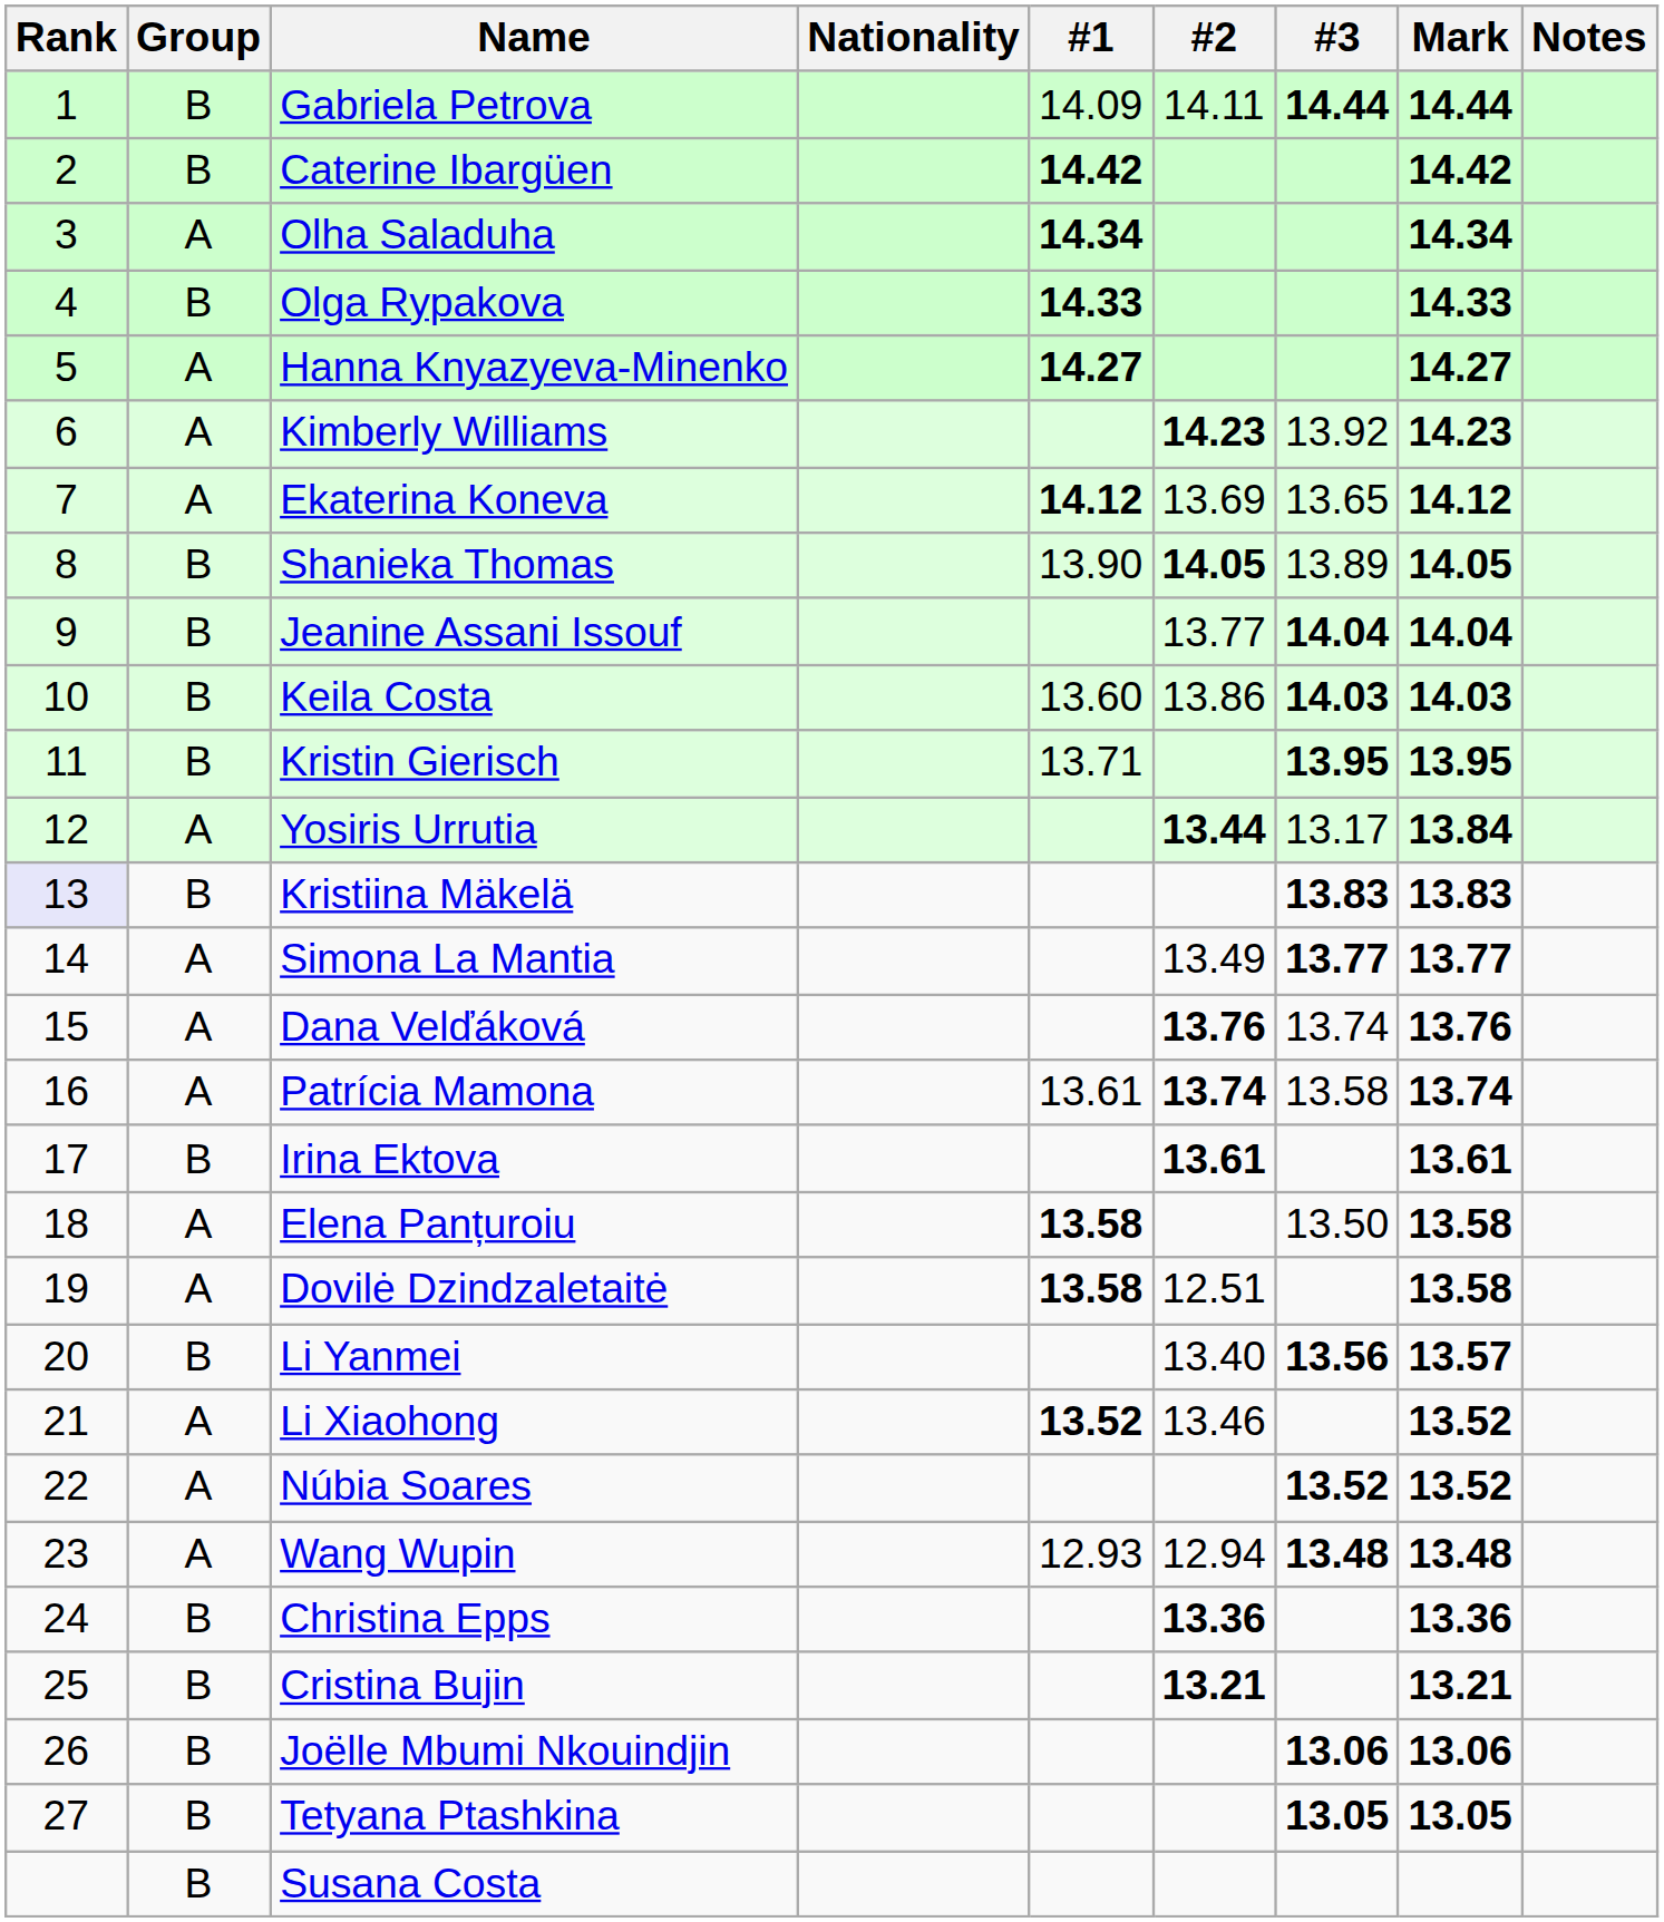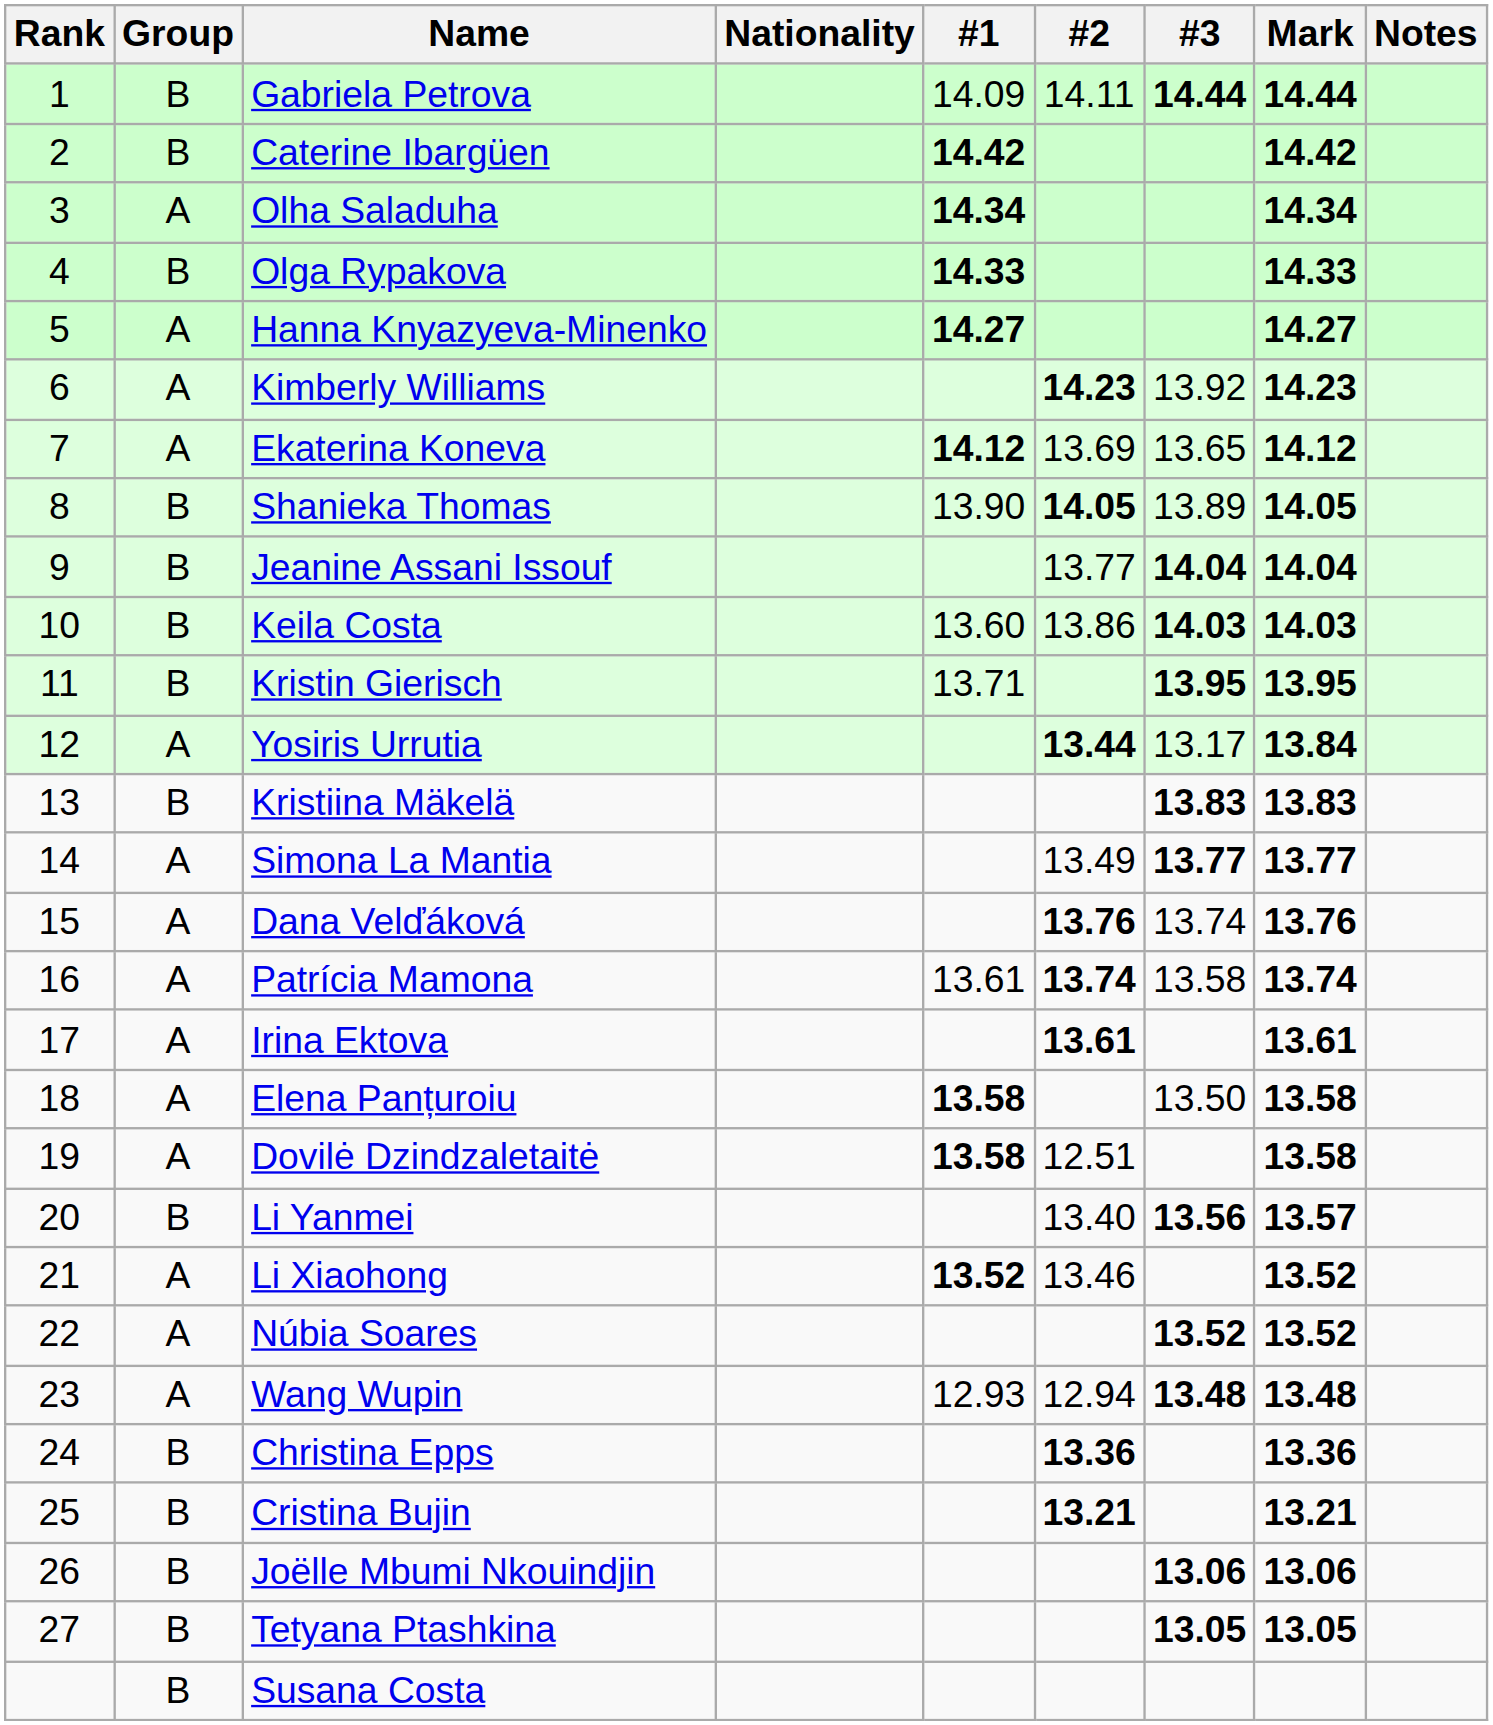 <table class="wikitable sortable" style="text-align:center">
 <tr>
 <th>Rank</th>
 <th>Group</th>
 <th>Name</th>
 <th>Nationality</th>
 <th>#1</th>
 <th>#2</th>
 <th>#3</th>
 <th>Mark</th>
 <th>Notes</th>
 </tr>
 <tr bgcolor=ccffcc>
 <td>1</td>
 <td>B</td>
 <td align=left><a href='#'>Gabriela Petrova</a></td>
 <td align=left></td>
 <td>14.09</td>
 <td>14.11</td>
 <td><strong>14.44</strong></td>
 <td><strong>14.44</strong></td>
 <td></td>
 </tr>
 <tr bgcolor=ccffcc>
 <td>2</td>
 <td>B</td>
 <td align=left><a href='#'>Caterine Ibargüen</a></td>
 <td align=left></td>
 <td><strong>14.42</strong></td>
 <td></td>
 <td></td>
 <td><strong>14.42</strong></td>
 <td></td>
 </tr>
 <tr bgcolor=ccffcc>
 <td>3</td>
 <td>A</td>
 <td align=left><a href='#'>Olha Saladuha</a></td>
 <td align=left></td>
 <td><strong>14.34</strong></td>
 <td></td>
 <td></td>
 <td><strong>14.34</strong></td>
 <td></td>
 </tr>
 <tr bgcolor=ccffcc>
 <td>4</td>
 <td>B</td>
 <td align=left><a href='#'>Olga Rypakova</a></td>
 <td align=left></td>
 <td><strong>14.33</strong></td>
 <td></td>
 <td></td>
 <td><strong>14.33</strong></td>
 <td></td>
 </tr>
 <tr bgcolor=ccffcc>
 <td>5</td>
 <td>A</td>
 <td align=left><a href='#'>Hanna Knyazyeva-Minenko</a></td>
 <td align=left></td>
 <td><strong>14.27</strong></td>
 <td></td>
 <td></td>
 <td><strong>14.27</strong></td>
 <td></td>
 </tr>
 <tr bgcolor=ddffdd>
 <td>6</td>
 <td>A</td>
 <td align=left><a href='#'>Kimberly Williams</a></td>
 <td align=left></td>
 <td></td>
 <td><strong>14.23</strong></td>
 <td>13.92</td>
 <td><strong>14.23</strong></td>
 <td></td>
 </tr>
 <tr bgcolor=ddffdd>
 <td>7</td>
 <td>A</td>
 <td align=left><a href='#'>Ekaterina Koneva</a></td>
 <td align=left></td>
 <td><strong>14.12</strong></td>
 <td>13.69</td>
 <td>13.65</td>
 <td><strong>14.12</strong></td>
 <td></td>
 </tr>
 <tr bgcolor=ddffdd>
 <td>8</td>
 <td>B</td>
 <td align=left><a href='#'>Shanieka Thomas</a></td>
 <td align=left></td>
 <td>13.90</td>
 <td><strong>14.05</strong></td>
 <td>13.89</td>
 <td><strong>14.05</strong></td>
 <td></td>
 </tr>
 <tr bgcolor=ddffdd>
 <td>9</td>
 <td>B</td>
 <td align=left><a href='#'>Jeanine Assani Issouf</a></td>
 <td align=left></td>
 <td></td>
 <td>13.77</td>
 <td><strong>14.04</strong></td>
 <td><strong>14.04</strong></td>
 <td></td>
 </tr>
 <tr bgcolor=ddffdd>
 <td>10</td>
 <td>B</td>
 <td align=left><a href='#'>Keila Costa</a></td>
 <td align=left></td>
 <td>13.60</td>
 <td>13.86</td>
 <td><strong>14.03</strong></td>
 <td><strong>14.03</strong></td>
 <td></td>
 </tr>
 <tr bgcolor=ddffdd>
 <td>11</td>
 <td>B</td>
 <td align=left><a href='#'>Kristin Gierisch</a></td>
 <td align=left></td>
 <td>13.71</td>
 <td></td>
 <td><strong>13.95</strong></td>
 <td><strong>13.95</strong></td>
 <td></td>
 </tr>
 <tr bgcolor=ddffdd>
 <td>12</td>
 <td>A</td>
 <td align=left><a href='#'>Yosiris Urrutia</a></td>
 <td align=left></td>
 <td></td>
 <td><strong>13.44</strong></td>
 <td>13.17</td>
 <td><strong>13.84</strong></td>
 <td></td>
 </tr>
 <tr>
-<td style="background: lavender;">13</td>
+<td>13</td>
 <td>B</td>
 <td align=left><a href='#'>Kristiina Mäkelä</a></td>
 <td align=left></td>
 <td></td>
 <td></td>
 <td><strong>13.83</strong></td>
 <td><strong>13.83</strong></td>
 <td></td>
 </tr>
 <tr>
 <td>14</td>
 <td>A</td>
 <td align=left><a href='#'>Simona La Mantia</a></td>
 <td align=left></td>
 <td></td>
 <td>13.49</td>
 <td><strong>13.77</strong></td>
 <td><strong>13.77</strong></td>
 <td></td>
 </tr>
 <tr>
 <td>15</td>
 <td>A</td>
 <td align=left><a href='#'>Dana Velďáková</a></td>
 <td align=left></td>
 <td></td>
 <td><strong>13.76</strong></td>
 <td>13.74</td>
 <td><strong>13.76</strong></td>
 <td></td>
 </tr>
 <tr>
 <td>16</td>
 <td>A</td>
 <td align=left><a href='#'>Patrícia Mamona</a></td>
 <td align=left></td>
 <td>13.61</td>
 <td><strong>13.74</strong></td>
 <td>13.58</td>
 <td><strong>13.74</strong></td>
 <td></td>
 </tr>
 <tr>
 <td>17</td>
-<td>B</td>
+<td>A</td>
 <td align=left><a href='#'>Irina Ektova</a></td>
 <td align=left></td>
 <td></td>
 <td><strong>13.61</strong></td>
 <td></td>
 <td><strong>13.61</strong></td>
 <td></td>
 </tr>
 <tr>
 <td>18</td>
 <td>A</td>
 <td align=left><a href='#'>Elena Panțuroiu</a></td>
 <td align=left></td>
 <td><strong>13.58</strong></td>
 <td></td>
 <td>13.50</td>
 <td><strong>13.58</strong></td>
 <td></td>
 </tr>
 <tr>
 <td>19</td>
 <td>A</td>
 <td align=left><a href='#'>Dovilė Dzindzaletaitė</a></td>
 <td align=left></td>
 <td><strong>13.58</strong></td>
 <td>12.51</td>
 <td></td>
 <td><strong>13.58</strong></td>
 <td></td>
 </tr>
 <tr>
 <td>20</td>
 <td>B</td>
 <td align=left><a href='#'>Li Yanmei</a></td>
 <td align=left></td>
 <td></td>
 <td>13.40</td>
 <td><strong>13.56</strong></td>
 <td><strong>13.57</strong></td>
 <td></td>
 </tr>
 <tr>
 <td>21</td>
 <td>A</td>
 <td align=left><a href='#'>Li Xiaohong</a></td>
 <td align=left></td>
 <td><strong>13.52</strong></td>
 <td>13.46</td>
 <td></td>
 <td><strong>13.52</strong></td>
 <td></td>
 </tr>
 <tr>
 <td>22</td>
 <td>A</td>
 <td align=left><a href='#'>Núbia Soares</a></td>
 <td align=left></td>
 <td></td>
 <td></td>
 <td><strong>13.52</strong></td>
 <td><strong>13.52</strong></td>
 <td></td>
 </tr>
 <tr>
 <td>23</td>
 <td>A</td>
 <td align=left><a href='#'>Wang Wupin</a></td>
 <td align=left></td>
 <td>12.93</td>
 <td>12.94</td>
 <td><strong>13.48</strong></td>
 <td><strong>13.48</strong></td>
 <td></td>
 </tr>
 <tr>
 <td>24</td>
 <td>B</td>
 <td align=left><a href='#'>Christina Epps</a></td>
 <td align=left></td>
 <td></td>
 <td><strong>13.36</strong></td>
 <td></td>
 <td><strong>13.36</strong></td>
 <td></td>
 </tr>
 <tr>
 <td>25</td>
 <td>B</td>
 <td align=left><a href='#'>Cristina Bujin</a></td>
 <td align=left></td>
 <td></td>
 <td><strong>13.21</strong></td>
 <td></td>
 <td><strong>13.21</strong></td>
 <td></td>
 </tr>
 <tr>
 <td>26</td>
 <td>B</td>
 <td align=left><a href='#'>Joëlle Mbumi Nkouindjin</a></td>
 <td align=left></td>
 <td></td>
 <td></td>
 <td><strong>13.06</strong></td>
 <td><strong>13.06</strong></td>
 <td></td>
 </tr>
 <tr>
 <td>27</td>
 <td>B</td>
 <td align=left><a href='#'>Tetyana Ptashkina</a></td>
 <td align=left></td>
 <td></td>
 <td></td>
 <td><strong>13.05</strong></td>
 <td><strong>13.05</strong></td>
 <td></td>
 </tr>
 <tr>
 <td></td>
 <td>B</td>
 <td align=left><a href='#'>Susana Costa</a></td>
 <td align=left></td>
 <td></td>
 <td></td>
 <td></td>
 <td><strong></strong></td>
 <td></td>
 </tr>
 </table>
